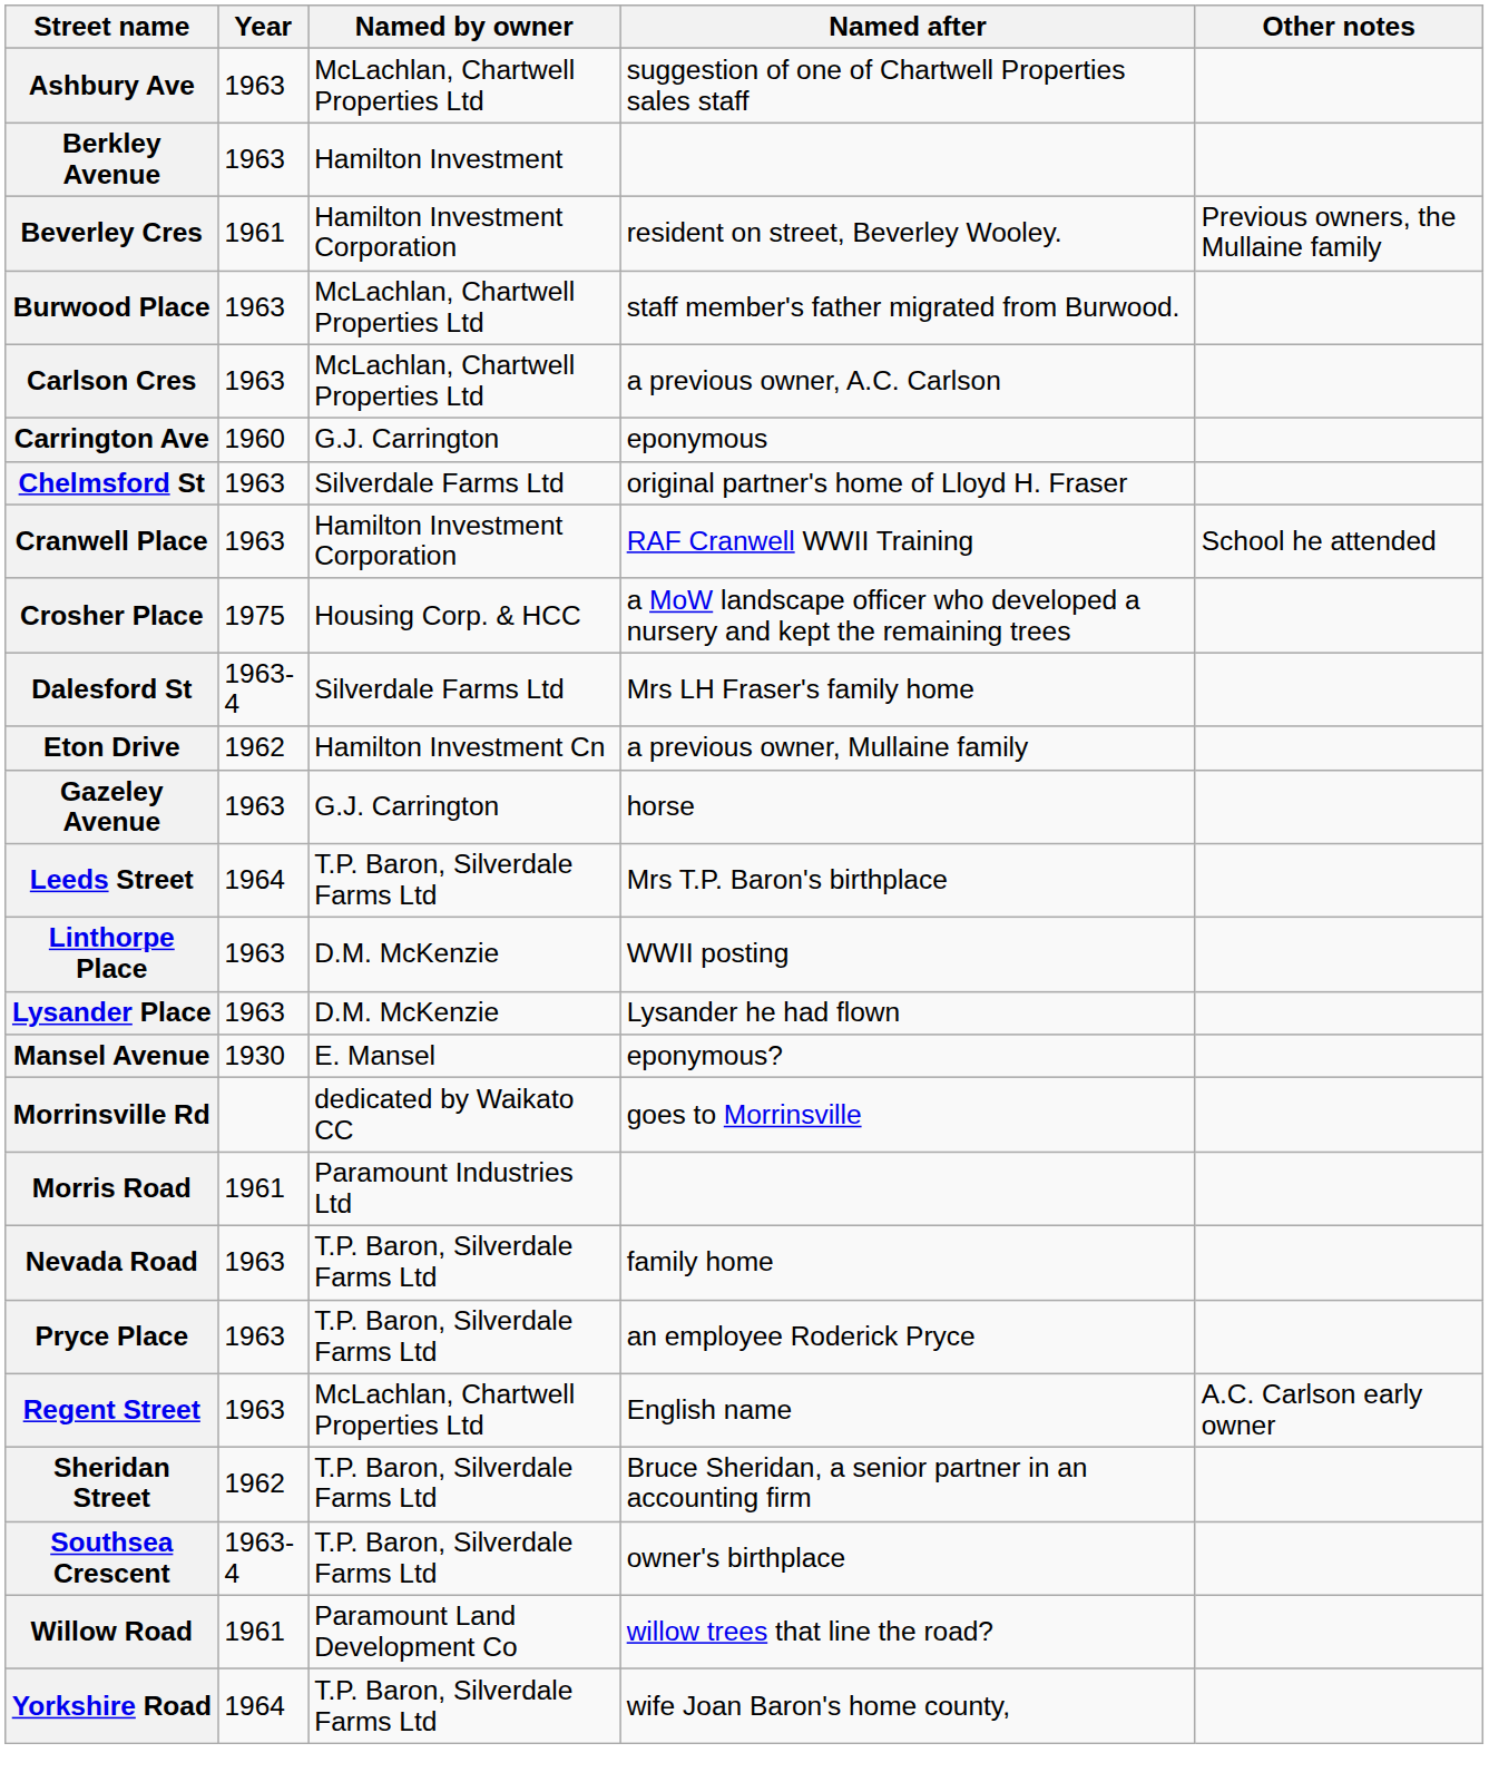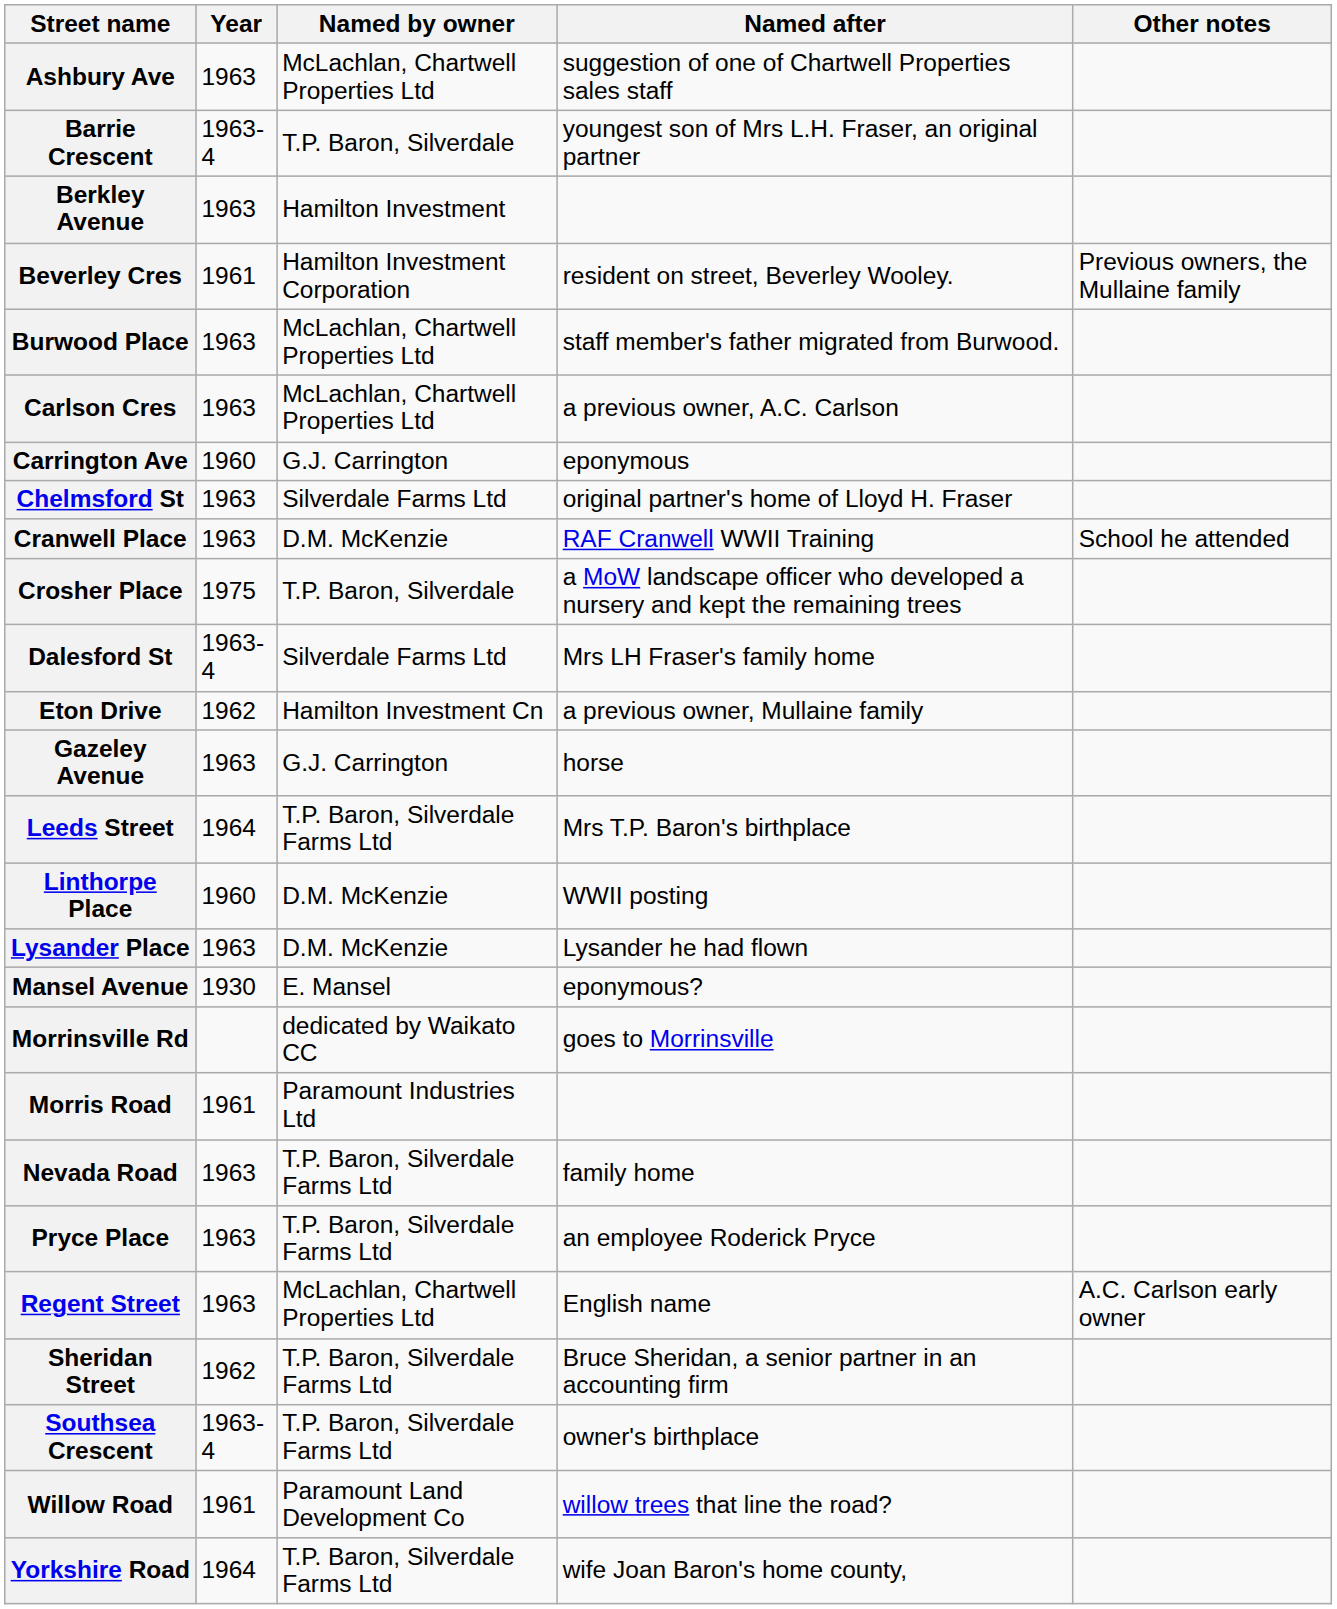 <table class="wikitable sortable" border="1">
 <tr>
 <th>Street name</th>
 <th><strong>Year</strong></th>
 <th><strong>Named by owner</strong></th>
 <th><strong>Named after</strong></th>
 <th><strong>Other notes</strong></th>
 </tr>
 <tr>
 <th>Ashbury Ave</th>
 <td>1963</td>
 <td>McLachlan, Chartwell Properties Ltd</td>
 <td>suggestion of one of Chartwell Properties sales staff</td>
+<td></td>
+</tr>
+<tr>
+<th>Barrie Crescent</th>
+<td>1963-4</td>
+<td>T.P. Baron, Silverdale</td>
+<td>youngest son of Mrs L.H. Fraser, an original partner</td>
 <td></td>
 </tr>
 <tr>
 <th>Berkley Avenue</th>
 <td>1963</td>
 <td>Hamilton Investment</td>
 <td></td>
 <td></td>
 </tr>
 <tr>
 <th>Beverley Cres</th>
 <td>1961</td>
 <td>Hamilton Investment Corporation</td>
 <td>resident on street, Beverley Wooley.</td>
 <td>Previous owners, the Mullaine family</td>
 </tr>
 <tr>
 <th>Burwood Place</th>
 <td>1963</td>
 <td>McLachlan, Chartwell Properties Ltd</td>
 <td>staff member's father migrated from Burwood.</td>
 <td></td>
 </tr>
 <tr>
 <th>Carlson Cres</th>
 <td>1963</td>
 <td>McLachlan, Chartwell Properties Ltd</td>
 <td>a previous owner, A.C. Carlson</td>
 <td></td>
 </tr>
 <tr>
 <th>Carrington Ave</th>
 <td>1960</td>
 <td>G.J. Carrington</td>
 <td>eponymous</td>
 <td></td>
 </tr>
 <tr>
 <th><a href='#'>Chelmsford</a> St</th>
 <td>1963</td>
 <td>Silverdale Farms Ltd</td>
 <td>original partner's home of Lloyd H. Fraser</td>
 <td></td>
 </tr>
 <tr>
 <th>Cranwell Place</th>
 <td>1963</td>
-<td>Hamilton Investment Corporation</td>
+<td>D.M. McKenzie</td>
 <td><a href='#'>RAF Cranwell</a> WWII Training</td>
 <td>School he attended</td>
 </tr>
 <tr>
 <th>Crosher Place</th>
 <td>1975</td>
-<td>Housing Corp. & HCC</td>
+<td>T.P. Baron, Silverdale</td>
 <td>a <a href='#'>MoW</a> landscape officer who developed a nursery and kept the remaining trees</td>
 <td></td>
 </tr>
 <tr>
 <th>Dalesford St</th>
 <td>1963-4</td>
 <td>Silverdale Farms Ltd</td>
 <td>Mrs LH Fraser's family home</td>
 <td></td>
 </tr>
 <tr>
 <th>Eton Drive</th>
 <td>1962</td>
 <td>Hamilton Investment Cn</td>
 <td>a previous owner, Mullaine family</td>
 <td></td>
 </tr>
 <tr>
 <th>Gazeley Avenue</th>
 <td>1963</td>
 <td>G.J. Carrington</td>
 <td>horse</td>
 <td></td>
 </tr>
 <tr>
 <th><a href='#'>Leeds</a> Street</th>
 <td>1964</td>
 <td>T.P. Baron, Silverdale Farms Ltd</td>
 <td>Mrs T.P. Baron's birthplace</td>
 <td></td>
 </tr>
 <tr>
 <th><a href='#'>Linthorpe</a> Place</th>
-<td>1963</td>
+<td>1960</td>
 <td>D.M. McKenzie</td>
 <td>WWII posting</td>
 <td></td>
 </tr>
 <tr>
 <th><a href='#'>Lysander</a> Place</th>
 <td>1963</td>
 <td>D.M. McKenzie</td>
 <td>Lysander he had flown</td>
 <td></td>
 </tr>
 <tr>
 <th>Mansel Avenue</th>
 <td>1930</td>
 <td>E. Mansel</td>
 <td>eponymous?</td>
 <td></td>
 </tr>
 <tr>
 <th>Morrinsville Rd</th>
 <td></td>
 <td>dedicated by Waikato CC</td>
 <td>goes to <a href='#'>Morrinsville</a></td>
 <td></td>
 </tr>
 <tr>
 <th>Morris Road</th>
 <td>1961</td>
 <td>Paramount Industries Ltd</td>
 <td></td>
 <td></td>
 </tr>
 <tr>
 <th>Nevada Road</th>
 <td>1963</td>
 <td>T.P. Baron, Silverdale Farms Ltd</td>
 <td>family home</td>
 <td></td>
 </tr>
 <tr>
 <th>Pryce Place</th>
 <td>1963</td>
 <td>T.P. Baron, Silverdale Farms Ltd</td>
 <td>an employee Roderick Pryce</td>
 <td></td>
 </tr>
 <tr>
 <th><a href='#'>Regent Street</a></th>
 <td>1963</td>
 <td>McLachlan, Chartwell Properties Ltd</td>
 <td>English name</td>
 <td>A.C. Carlson early owner</td>
 </tr>
 <tr>
 <th>Sheridan Street</th>
 <td>1962</td>
 <td>T.P. Baron, Silverdale Farms Ltd</td>
 <td>Bruce Sheridan, a senior partner in an accounting firm</td>
 <td></td>
 </tr>
 <tr>
 <th><a href='#'>Southsea</a> Crescent</th>
 <td>1963-4</td>
 <td>T.P. Baron, Silverdale Farms Ltd</td>
 <td>owner's birthplace</td>
 <td></td>
 </tr>
 <tr>
 <th>Willow Road</th>
 <td>1961</td>
 <td>Paramount Land Development Co</td>
 <td><a href='#'>willow trees</a> that line the road?</td>
 <td></td>
 </tr>
 <tr>
 <th><a href='#'>Yorkshire</a> Road</th>
 <td>1964</td>
 <td>T.P. Baron, Silverdale Farms Ltd</td>
 <td>wife Joan Baron's home county,</td>
 <td></td>
 </tr>
 </table>
